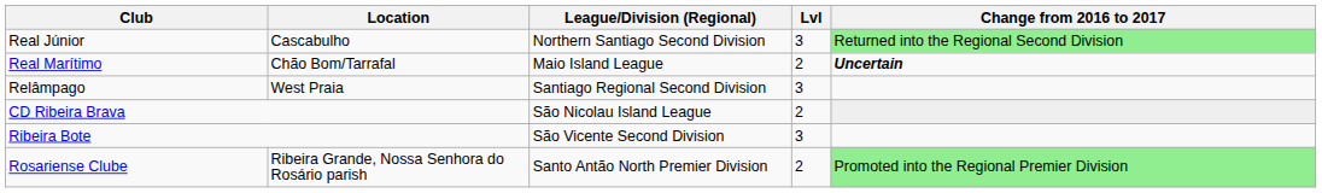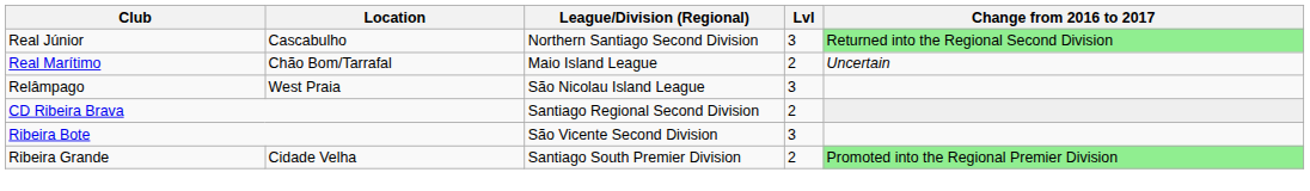 <table class="wikitable sortable" width=100% style="font-size:90%">
 <tr>
 <th width=20%>Club</th>
 <th width=20%>Location</th>
 <th width=20%>League/Division (Regional)</th>
 <th width=3%>Lvl</th>
 <th width=37%>Change from 2016 to 2017</th>
 </tr>
 <tr>
 <td>Real Júnior</td>
 <td>Cascabulho</td>
 <td>Northern Santiago Second Division</td>
 <td>3</td>
 <td style="background:lightgreen">Returned into the Regional Second Division</td>
 </tr>
 <tr>
 <td><a href='#'>Real Marítimo</a></td>
 <td>Chão Bom/Tarrafal</td>
 <td>Maio Island League</td>
 <td>2</td>
-<td><strong><em>Uncertain</em></strong></td>
+<td><em>Uncertain</em></td>
 </tr>
 <tr>
 <td>Relâmpago</td>
 <td>West Praia</td>
-<td>Santiago Regional Second Division</td>
+<td>São Nicolau Island League</td>
 <td>3</td>
 <td></td>
 </tr>
 <tr>
 <td colspan="2"><a href='#'>CD Ribeira Brava</a></td>
-<td>São Nicolau Island League</td>
+<td>Santiago Regional Second Division</td>
 <td>2</td>
 <td bgcolor=#EFEFEF></td>
 </tr>
 <tr>
 <td colspan="2"><a href='#'>Ribeira Bote</a></td>
 <td>São Vicente Second Division</td>
 <td>3</td>
 <td></td>
 </tr>
 <tr>
-<td><a href='#'>Rosariense Clube</a></td>
-<td>Ribeira Grande, Nossa Senhora do Rosário parish</td>
-<td>Santo Antão North Premier Division</td>
+<td>Ribeira Grande</td>
+<td>Cidade Velha</td>
+<td>Santiago South Premier Division</td>
 <td>2</td>
 <td style="background:lightgreen">Promoted into the Regional Premier Division</td>
 </tr>
 </table>
